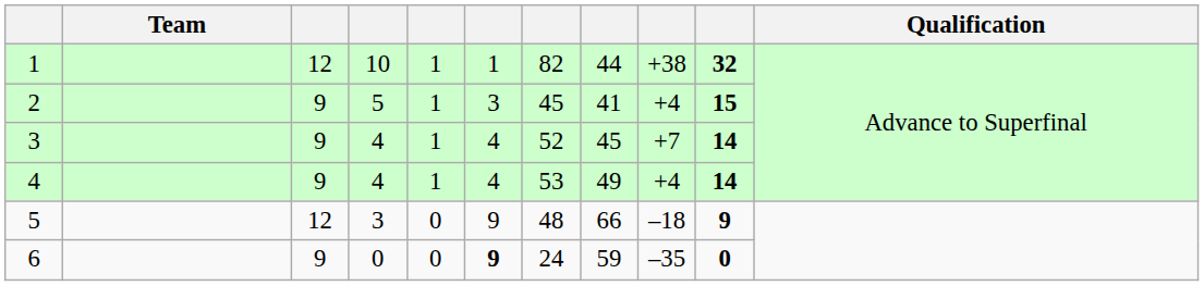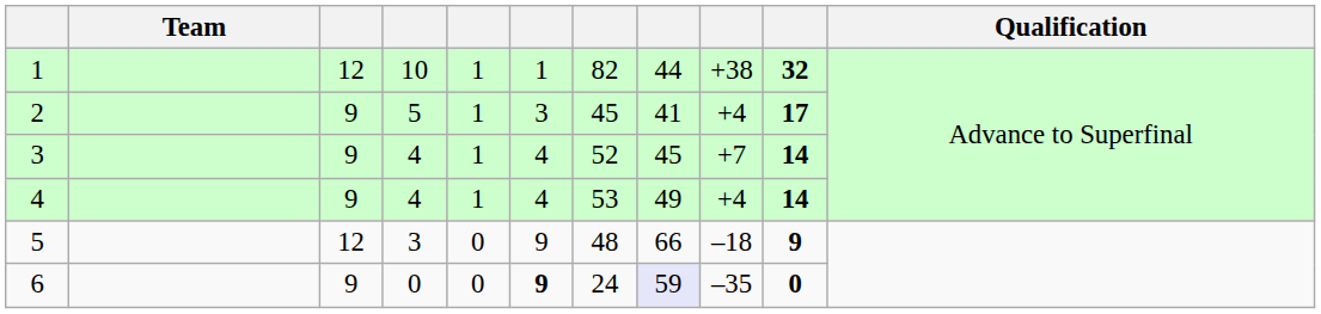 <table class="wikitable" style="text-align: center; font-size: 100%;">
 <tr>
 <th width="30"></th>
 <th width="140">Team</th>
 <th width="30"></th>
 <th width="30"></th>
 <th width="30"></th>
 <th width="30"></th>
 <th width="30"></th>
 <th width="30"></th>
 <th width="30"></th>
 <th width="30"></th>
 <th width="280">Qualification</th>
 </tr>
 <tr style="background-color: #ccffcc;">
 <td>1</td>
 <td align=left></td>
 <td>12</td>
 <td>10</td>
 <td>1</td>
 <td>1</td>
 <td>82</td>
 <td>44</td>
 <td>+38</td>
 <td><strong>32</strong></td>
 <td rowspan="4">Advance to Superfinal</td>
 </tr>
 <tr style="background-color: #ccffcc;">
 <td>2</td>
 <td align=left></td>
 <td>9</td>
 <td>5</td>
 <td>1</td>
 <td>3</td>
 <td>45</td>
 <td>41</td>
 <td>+4</td>
-<td><strong>15</strong></td>
+<td><strong>17</strong></td>
 </tr>
 <tr style="background-color: #ccffcc;">
 <td>3</td>
 <td align=left></td>
 <td>9</td>
 <td>4</td>
 <td>1</td>
 <td>4</td>
 <td>52</td>
 <td>45</td>
 <td>+7</td>
 <td><strong>14</strong></td>
 </tr>
 <tr style="background-color: #ccffcc;">
 <td>4</td>
 <td align=left></td>
 <td>9</td>
 <td>4</td>
 <td>1</td>
 <td>4</td>
 <td>53</td>
 <td>49</td>
 <td>+4</td>
 <td><strong>14</strong></td>
 </tr>
 <tr>
 <td>5</td>
 <td align=left></td>
 <td>12</td>
 <td>3</td>
 <td>0</td>
 <td>9</td>
 <td>48</td>
 <td>66</td>
 <td>–18</td>
 <td><strong>9</strong></td>
 <td rowspan="2"></td>
 </tr>
 <tr>
 <td>6</td>
 <td align=left></td>
 <td>9</td>
 <td>0</td>
 <td>0</td>
 <td><strong>9</strong></td>
 <td>24</td>
-<td>59</td>
+<td style="background: lavender;">59</td>
 <td>–35</td>
 <td><strong>0</strong></td>
 </tr>
 </table>
